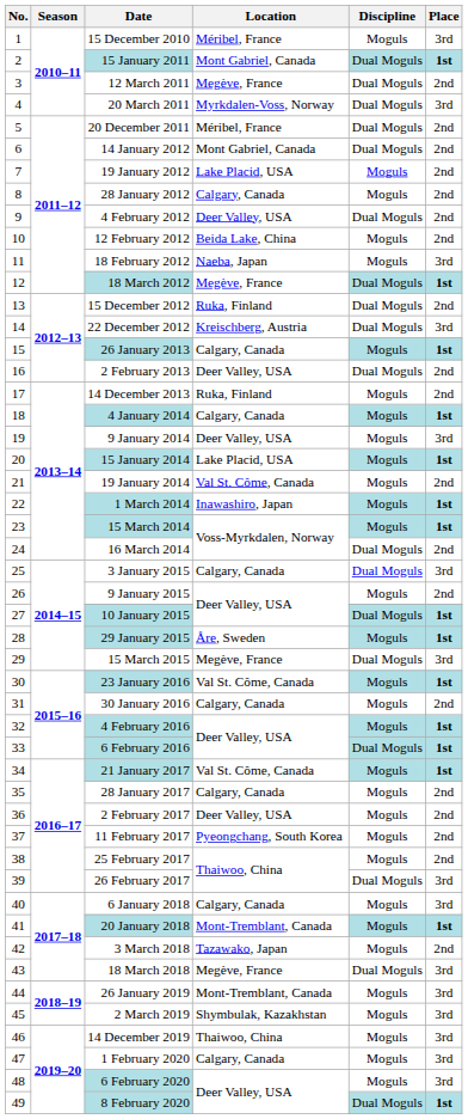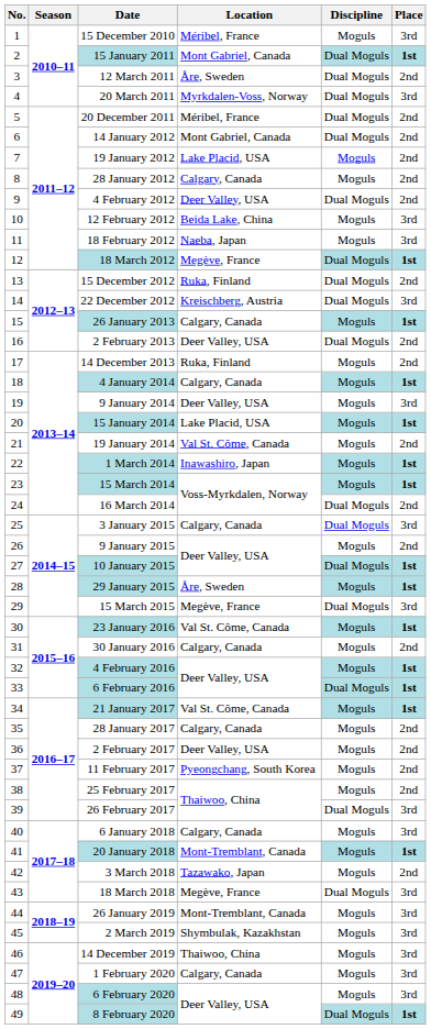 <table class="wikitable sortable mw-collapsible mw-collapsed" border="1" cellspacing="4" style="font-size:95%; text-align:center; border:grey solid 1px; border-collapse:collapse; background:#ffffff;">
 <tr style="background:#efefef;">
 <th>No.</th>
 <th>Season</th>
 <th>Date</th>
 <th>Location</th>
 <th>Discipline</th>
 <th>Place</th>
 </tr>
 <tr>
 <td>1</td>
 <td rowspan=4 align=center><strong><a href='#'>2010–11</a></strong></td>
 <td align=right>15 December 2010</td>
 <td align=left> <a href='#'>Méribel</a>, France</td>
 <td>Moguls</td>
 <td>3rd</td>
 </tr>
 <tr>
 <td>2</td>
 <td bgcolor="#BOEOE6" align=right>15 January 2011</td>
 <td align=left> <a href='#'>Mont Gabriel</a>, Canada</td>
 <td bgcolor="#BOEOE6">Dual Moguls</td>
 <td bgcolor="#BOEOE6"><strong>1st</strong></td>
 </tr>
 <tr>
 <td>3</td>
 <td align=right>12 March 2011</td>
-<td align=left> <a href='#'>Megève</a>, France</td>
+<td align=left> <a href='#'>Åre</a>, Sweden</td>
 <td>Dual Moguls</td>
 <td>2nd</td>
 </tr>
 <tr>
 <td>4</td>
 <td align=right>20 March 2011</td>
 <td align=left> <a href='#'>Myrkdalen-Voss</a>, Norway</td>
 <td>Dual Moguls</td>
 <td>3rd</td>
 </tr>
 <tr>
 <td>5</td>
 <td rowspan=8 align=center><strong><a href='#'>2011–12</a></strong></td>
 <td align=right>20 December 2011</td>
 <td align=left> Méribel, France</td>
 <td>Dual Moguls</td>
 <td>2nd</td>
 </tr>
 <tr>
 <td>6</td>
 <td align=right>14 January 2012</td>
 <td align=left> Mont Gabriel, Canada</td>
 <td>Dual Moguls</td>
 <td>2nd</td>
 </tr>
 <tr>
 <td>7</td>
 <td align=right>19 January 2012</td>
 <td align=left> <a href='#'>Lake Placid</a>, USA</td>
 <td><a href='#'>Moguls</a></td>
 <td>2nd</td>
 </tr>
 <tr>
 <td>8</td>
 <td align=right>28 January 2012</td>
 <td align=left> <a href='#'>Calgary</a>, Canada</td>
 <td>Moguls</td>
 <td>2nd</td>
 </tr>
 <tr>
 <td>9</td>
 <td align=right>4 February 2012</td>
 <td align=left> <a href='#'>Deer Valley</a>, USA</td>
 <td>Dual Moguls</td>
 <td>2nd</td>
 </tr>
 <tr>
 <td>10</td>
 <td align=right>12 February 2012</td>
 <td align=left> <a href='#'>Beida Lake</a>, China</td>
 <td>Moguls</td>
-<td>2nd</td>
+<td>3rd</td>
 </tr>
 <tr>
 <td>11</td>
 <td align=right>18 February 2012</td>
 <td align=left> <a href='#'>Naeba</a>, Japan</td>
 <td>Moguls</td>
 <td>3rd</td>
 </tr>
 <tr>
 <td>12</td>
 <td bgcolor="#BOEOE6" align=right>18 March 2012</td>
 <td align=left> <a href='#'>Megève</a>, France</td>
 <td bgcolor="#BOEOE6">Dual Moguls</td>
 <td bgcolor="#BOEOE6"><strong>1st</strong></td>
 </tr>
 <tr>
 <td>13</td>
 <td rowspan=4 align=center><strong><a href='#'>2012–13</a></strong></td>
 <td align=right>15 December 2012</td>
 <td align=left> <a href='#'>Ruka</a>, Finland</td>
 <td>Dual Moguls</td>
 <td>2nd</td>
 </tr>
 <tr>
 <td>14</td>
 <td align=right>22 December 2012</td>
 <td align=left> <a href='#'>Kreischberg</a>, Austria</td>
 <td>Dual Moguls</td>
 <td>3rd</td>
 </tr>
 <tr>
 <td>15</td>
 <td bgcolor="#BOEOE6" align=right>26 January 2013</td>
 <td align=left> Calgary, Canada</td>
 <td bgcolor="#BOEOE6">Moguls</td>
 <td bgcolor="#BOEOE6"><strong>1st</strong></td>
 </tr>
 <tr>
 <td>16</td>
 <td align=right>2 February 2013</td>
 <td align=left> Deer Valley, USA</td>
 <td>Dual Moguls</td>
 <td>2nd</td>
 </tr>
 <tr>
 <td>17</td>
 <td rowspan=8 align=center><strong><a href='#'>2013–14</a></strong></td>
 <td align=right>14 December 2013</td>
 <td align=left> Ruka, Finland</td>
 <td>Moguls</td>
 <td>2nd</td>
 </tr>
 <tr>
 <td>18</td>
 <td bgcolor="#BOEOE6" align=right>4 January 2014</td>
 <td align=left> Calgary, Canada</td>
 <td bgcolor="#BOEOE6">Moguls</td>
 <td bgcolor="#BOEOE6"><strong>1st</strong></td>
 </tr>
 <tr>
 <td>19</td>
 <td align=right>9 January 2014</td>
 <td align=left> Deer Valley, USA</td>
 <td>Moguls</td>
 <td>3rd</td>
 </tr>
 <tr>
 <td>20</td>
 <td bgcolor="#BOEOE6" align=right>15 January 2014</td>
 <td align=left> Lake Placid, USA</td>
 <td bgcolor="#BOEOE6">Moguls</td>
 <td bgcolor="#BOEOE6"><strong>1st</strong></td>
 </tr>
 <tr>
 <td>21</td>
 <td align=right>19 January 2014</td>
 <td align=left> <a href='#'>Val St. Côme</a>, Canada</td>
 <td>Moguls</td>
 <td>2nd</td>
 </tr>
 <tr>
 <td>22</td>
 <td bgcolor="#BOEOE6" align=right>1 March 2014</td>
 <td align=left> <a href='#'>Inawashiro</a>, Japan</td>
 <td bgcolor="#BOEOE6">Moguls</td>
 <td bgcolor="#BOEOE6"><strong>1st</strong></td>
 </tr>
 <tr>
 <td>23</td>
 <td bgcolor="#BOEOE6" align=right>15 March 2014</td>
 <td align=left rowspan=2> Voss-Myrkdalen, Norway</td>
 <td bgcolor="#BOEOE6">Moguls</td>
 <td bgcolor="#BOEOE6"><strong>1st</strong></td>
 </tr>
 <tr>
 <td>24</td>
 <td align=right>16 March 2014</td>
 <td>Dual Moguls</td>
 <td>2nd</td>
 </tr>
 <tr>
 <td>25</td>
 <td rowspan=5 align=center><strong><a href='#'>2014–15</a></strong></td>
 <td align=right>3 January 2015</td>
 <td align=left> Calgary, Canada</td>
 <td><a href='#'>Dual Moguls</a></td>
 <td>3rd</td>
 </tr>
 <tr>
 <td>26</td>
 <td align=right>9 January 2015</td>
 <td align=left rowspan=2> Deer Valley, USA</td>
 <td>Moguls</td>
 <td>2nd</td>
 </tr>
 <tr>
 <td>27</td>
 <td bgcolor="#BOEOE6" align=right>10 January 2015</td>
 <td bgcolor="#BOEOE6">Dual Moguls</td>
 <td bgcolor="#BOEOE6"><strong>1st</strong></td>
 </tr>
 <tr>
 <td>28</td>
 <td bgcolor="#BOEOE6" align=right>29 January 2015</td>
 <td align=left> <a href='#'>Åre</a>, Sweden</td>
 <td bgcolor="#BOEOE6">Moguls</td>
 <td bgcolor="#BOEOE6"><strong>1st</strong></td>
 </tr>
 <tr>
 <td>29</td>
 <td align=right>15 March 2015</td>
 <td align=left> Megève, France</td>
 <td>Dual Moguls</td>
 <td>3rd</td>
 </tr>
 <tr>
 <td>30</td>
 <td rowspan=4 align=center><strong><a href='#'>2015–16</a></strong></td>
 <td bgcolor="#BOEOE6" align=right>23 January 2016</td>
 <td align=left> Val St. Côme, Canada</td>
 <td bgcolor="#BOEOE6">Moguls</td>
 <td bgcolor="#BOEOE6"><strong>1st</strong></td>
 </tr>
 <tr>
 <td>31</td>
 <td align=right>30 January 2016</td>
 <td align=left> Calgary, Canada</td>
 <td>Moguls</td>
 <td>2nd</td>
 </tr>
 <tr>
 <td>32</td>
 <td bgcolor="#BOEOE6" align=right>4 February 2016</td>
 <td align=left rowspan=2> Deer Valley, USA</td>
 <td bgcolor="#BOEOE6">Moguls</td>
 <td bgcolor="#BOEOE6"><strong>1st</strong></td>
 </tr>
 <tr>
 <td>33</td>
 <td bgcolor="#BOEOE6" align=right>6 February 2016</td>
 <td bgcolor="#BOEOE6">Dual Moguls</td>
 <td bgcolor="#BOEOE6"><strong>1st</strong></td>
 </tr>
 <tr>
 <td>34</td>
 <td rowspan=6 align=center><strong><a href='#'>2016–17</a></strong></td>
 <td bgcolor="#BOEOE6" align=right>21 January 2017</td>
 <td align=left> Val St. Côme, Canada</td>
 <td bgcolor="#BOEOE6">Moguls</td>
 <td bgcolor="#BOEOE6"><strong>1st</strong></td>
 </tr>
 <tr>
 <td>35</td>
 <td align=right>28 January 2017</td>
 <td align=left> Calgary, Canada</td>
 <td>Moguls</td>
 <td>2nd</td>
 </tr>
 <tr>
 <td>36</td>
 <td align=right>2 February 2017</td>
 <td align=left> Deer Valley, USA</td>
 <td>Moguls</td>
 <td>2nd</td>
 </tr>
 <tr>
 <td>37</td>
 <td align=right>11 February 2017</td>
 <td align=left> <a href='#'>Pyeongchang</a>, South Korea </td>
 <td>Moguls</td>
 <td>2nd</td>
 </tr>
 <tr>
 <td>38</td>
 <td align=right>25 February 2017</td>
 <td align=left rowspan=2> <a href='#'>Thaiwoo</a>, China</td>
 <td>Moguls</td>
 <td>2nd</td>
 </tr>
 <tr>
 <td>39</td>
 <td align=right>26 February 2017</td>
 <td>Dual Moguls</td>
 <td>3rd</td>
 </tr>
 <tr>
 <td>40</td>
 <td rowspan=4 align=center><strong><a href='#'>2017–18</a></strong></td>
 <td align=right>6 January 2018</td>
 <td align=left> Calgary, Canada</td>
 <td>Moguls</td>
 <td>3rd</td>
 </tr>
 <tr>
 <td>41</td>
 <td bgcolor="#BOEOE6" align=right>20 January 2018</td>
 <td align=left> <a href='#'>Mont-Tremblant</a>, Canada</td>
 <td bgcolor="#BOEOE6">Moguls</td>
 <td bgcolor="#BOEOE6"><strong>1st</strong></td>
 </tr>
 <tr>
 <td>42</td>
 <td align=right>3 March 2018</td>
 <td align=left> <a href='#'>Tazawako</a>, Japan</td>
 <td>Moguls</td>
 <td>2nd</td>
 </tr>
 <tr>
 <td>43</td>
 <td align=right>18 March 2018</td>
 <td align=left> Megève, France</td>
 <td>Dual Moguls</td>
 <td>3rd</td>
 </tr>
 <tr>
 <td>44</td>
 <td rowspan=2 align=center><strong><a href='#'>2018–19</a></strong></td>
 <td align=right>26 January 2019</td>
 <td align=left> Mont-Tremblant, Canada</td>
 <td>Moguls</td>
 <td>3rd</td>
 </tr>
 <tr>
 <td>45</td>
 <td align=right>2 March 2019</td>
 <td align=left> Shymbulak, Kazakhstan</td>
 <td>Moguls</td>
 <td>3rd</td>
 </tr>
 <tr>
 <td>46</td>
 <td rowspan=4 align=center><strong><a href='#'>2019–20</a></strong></td>
 <td align=right>14 December 2019</td>
 <td align=left> Thaiwoo, China</td>
 <td>Moguls</td>
 <td>3rd</td>
 </tr>
 <tr>
 <td>47</td>
 <td align=right>1 February 2020</td>
 <td align=left> Calgary, Canada</td>
 <td>Moguls</td>
 <td>3rd</td>
 </tr>
 <tr>
 <td>48</td>
 <td bgcolor="#BOEOE6" align=right>6 February 2020</td>
 <td align=left rowspan=2> Deer Valley, USA</td>
 <td>Moguls</td>
 <td>3rd</td>
 </tr>
 <tr>
 <td>49</td>
 <td bgcolor="#BOEOE6" align=right>8 February 2020</td>
 <td bgcolor="#BOEOE6">Dual Moguls</td>
 <td bgcolor="#BOEOE6"><strong>1st</strong></td>
 </tr>
 </table>
